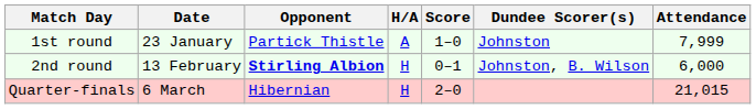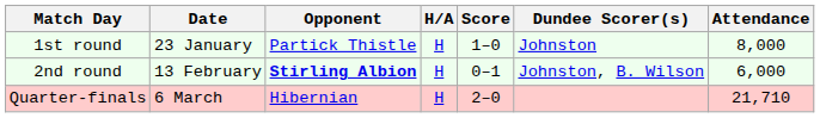 <table class="wikitable" style="text-align:center">
 <tr>
 <th>Match Day</th>
 <th>Date</th>
 <th>Opponent</th>
 <th>H/A</th>
 <th>Score</th>
 <th>Dundee Scorer(s)</th>
 <th>Attendance</th>
 </tr>
 <tr bgcolor="#EEFFEE">
 <td>1st round</td>
 <td align="left">23 January</td>
 <td align="left"><a href='#'>Partick Thistle</a></td>
-<td><a href='#'>A</a></td>
+<td><a href='#'>H</a></td>
 <td>1–0</td>
 <td align="left"><a href='#'>Johnston</a></td>
-<td>7,999</td>
+<td>8,000</td>
 </tr>
 <tr bgcolor="#EEFFEE">
 <td>2nd round</td>
 <td align="left">13 February</td>
 <td align="left"><strong><a href='#'>Stirling Albion</a></strong></td>
 <td><a href='#'>H</a></td>
 <td>0–1</td>
 <td align="left"><a href='#'>Johnston</a>, <a href='#'>B. Wilson</a></td>
 <td>6,000</td>
 </tr>
 <tr bgcolor="#FFCCCC">
 <td>Quarter-finals</td>
 <td align="left">6 March</td>
 <td align="left"><a href='#'>Hibernian</a></td>
 <td><a href='#'>H</a></td>
 <td>2–0</td>
 <td align="left"></td>
-<td>21,015</td>
+<td>21,710</td>
 </tr>
 </table>
